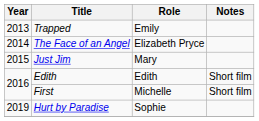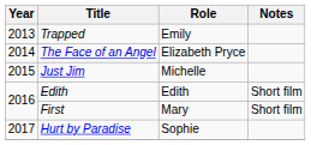 <table class="wikitable sortable">
 <tr>
 <th>Year</th>
 <th>Title</th>
 <th>Role</th>
 <th class="unsortable">Notes</th>
 </tr>
 <tr>
 <td>2013</td>
 <td><em>Trapped</em></td>
 <td>Emily</td>
 <td></td>
 </tr>
 <tr>
 <td>2014</td>
 <td><em><a href='#'>The Face of an Angel</a></em></td>
 <td>Elizabeth Pryce</td>
 <td></td>
 </tr>
 <tr>
 <td>2015</td>
 <td><em><a href='#'>Just Jim</a></em></td>
-<td>Mary</td>
+<td>Michelle</td>
 <td></td>
 </tr>
 <tr>
 <td rowspan="2">2016</td>
 <td><em>Edith</em></td>
 <td>Edith</td>
 <td>Short film</td>
 </tr>
 <tr>
 <td><em>First</em></td>
-<td>Michelle</td>
+<td>Mary</td>
 <td>Short film</td>
 </tr>
 <tr>
-<td>2019</td>
+<td>2017</td>
 <td><em><a href='#'>Hurt by Paradise</a></em></td>
 <td>Sophie</td>
 <td></td>
 </tr>
 <tr>
 </tr>
 </table>
